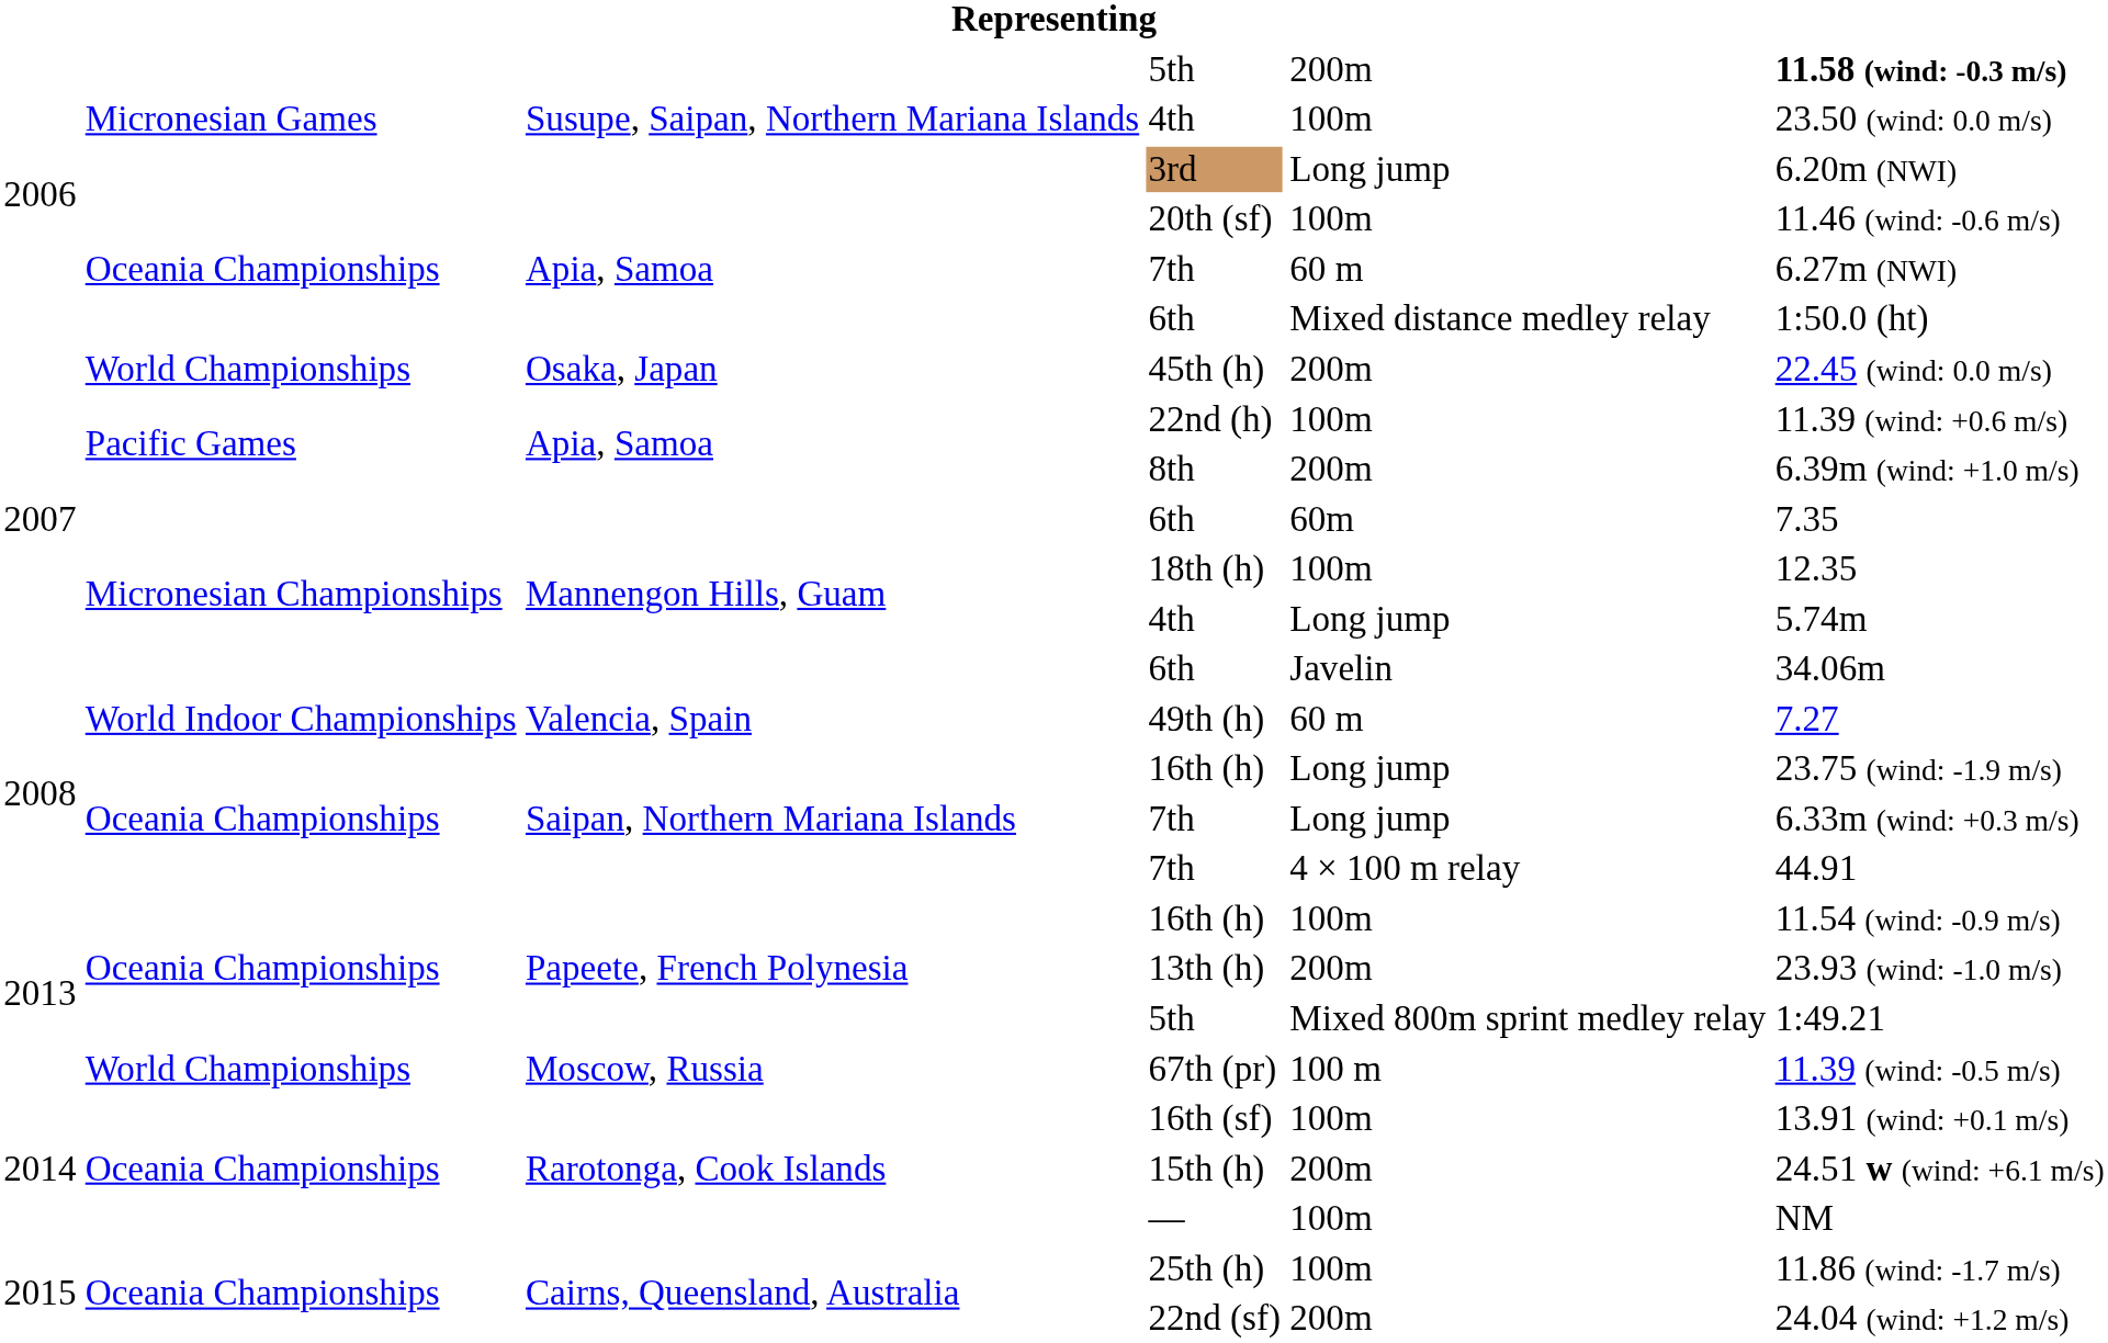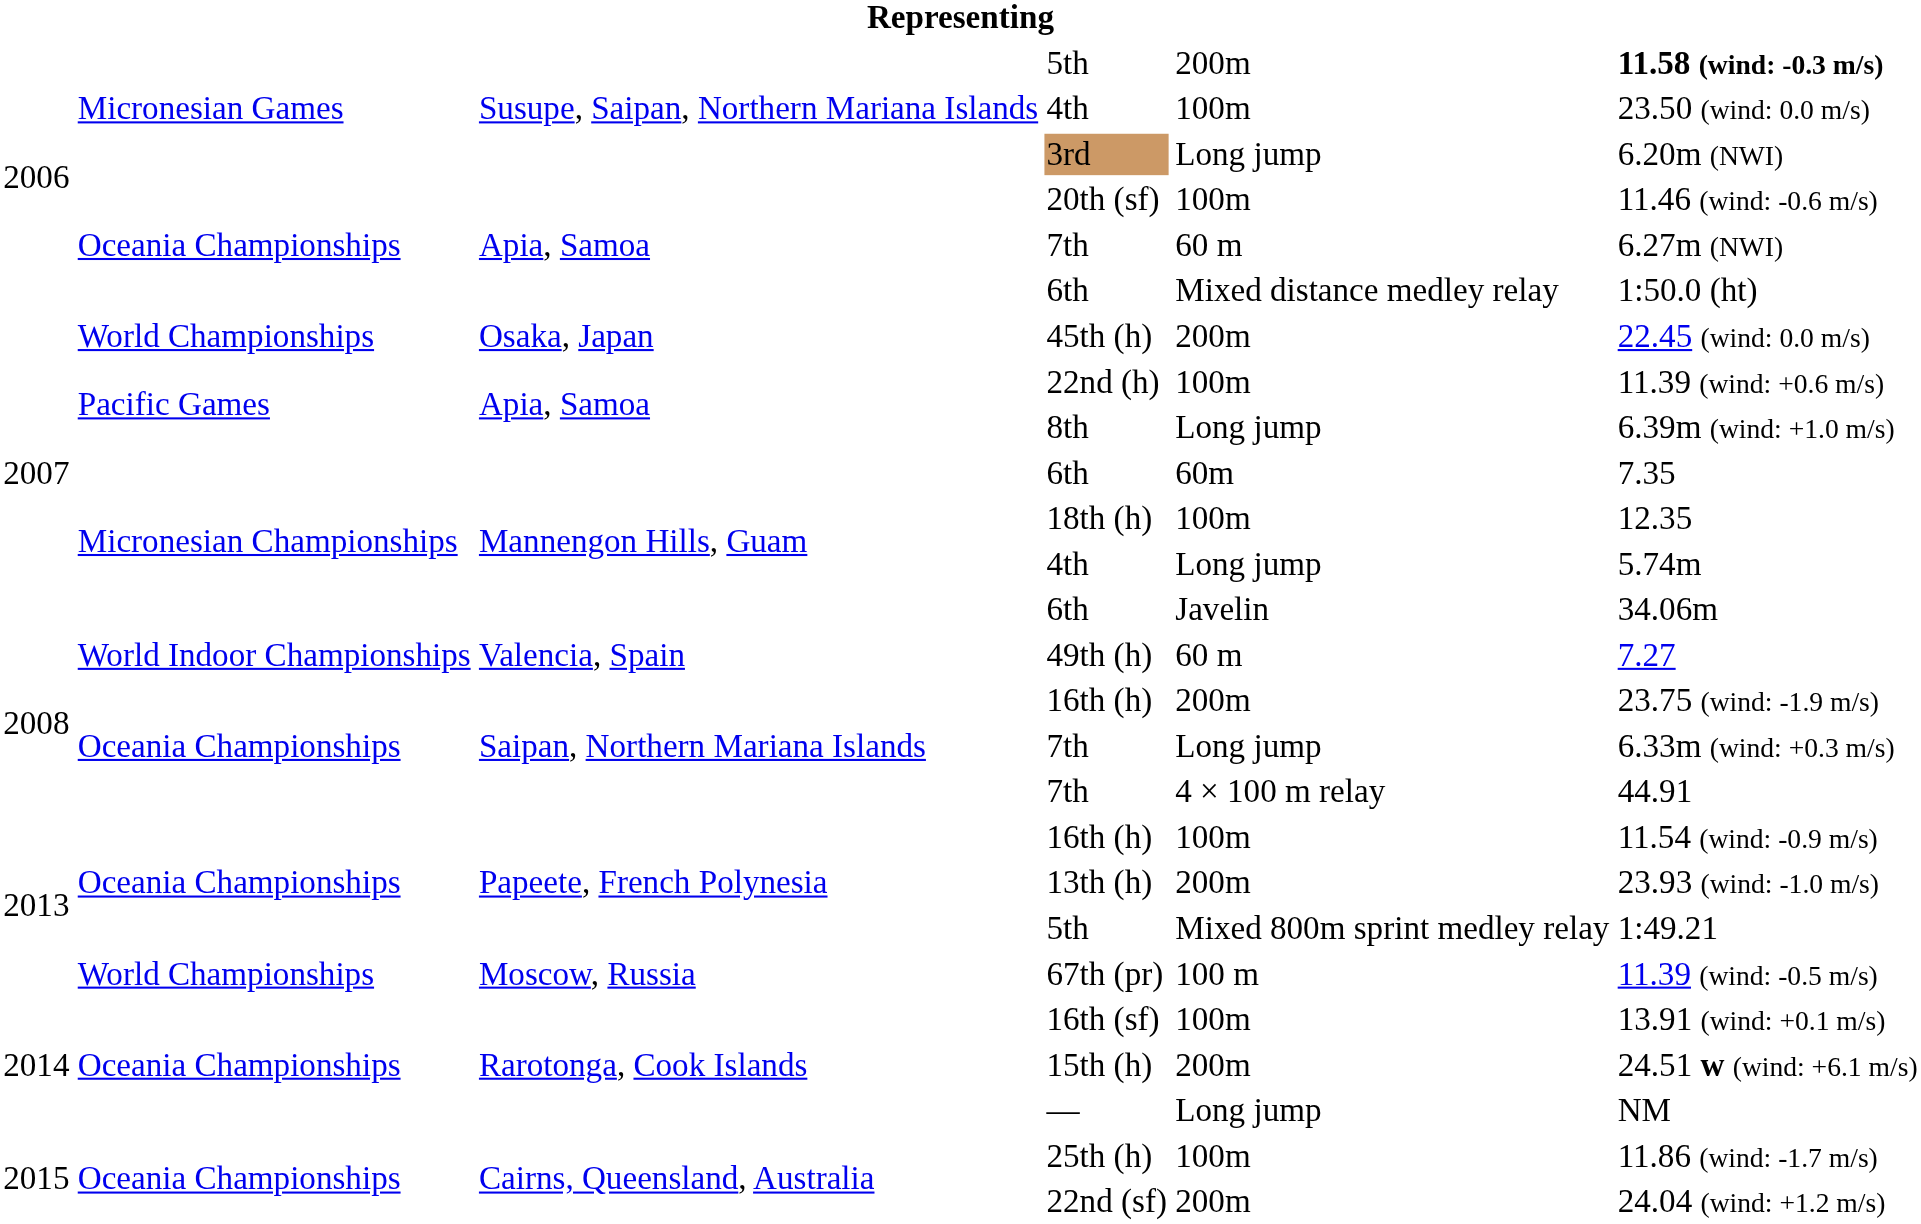 <table>
 <tr>
 <th colspan="6">Representing </th>
 </tr>
 <tr>
 <td rowspan=6>2006</td>
 <td rowspan=3><a href='#'>Micronesian Games</a></td>
 <td rowspan=3><a href='#'>Susupe</a>, <a href='#'>Saipan</a>, <a href='#'>Northern Mariana Islands</a></td>
 <td>5th</td>
 <td>200m</td>
 <td><strong>11.58 <small>(wind: -0.3 m/s)</small></strong></td>
 </tr>
 <tr>
 <td>4th</td>
 <td>100m</td>
 <td>23.50 <small>(wind: 0.0 m/s)</small></td>
 </tr>
 <tr>
 <td bgcolor="cc9966">3rd</td>
 <td>Long jump</td>
 <td>6.20m <small>(NWI)</small></td>
 </tr>
 <tr>
 <td rowspan=3><a href='#'>Oceania Championships</a></td>
 <td rowspan=3><a href='#'>Apia</a>, <a href='#'>Samoa</a></td>
 <td>20th (sf)</td>
 <td>100m</td>
 <td>11.46 <small>(wind: -0.6 m/s)</small></td>
 </tr>
 <tr>
 <td>7th</td>
 <td>60 m</td>
 <td>6.27m <small>(NWI)</small></td>
 </tr>
 <tr>
 <td>6th</td>
 <td>Mixed distance medley relay</td>
 <td>1:50.0 (ht)</td>
 </tr>
 <tr>
 <td rowspan=7>2007</td>
 <td><a href='#'>World Championships</a></td>
 <td><a href='#'>Osaka</a>, <a href='#'>Japan</a></td>
 <td>45th (h)</td>
 <td>200m</td>
 <td><a href='#'>22.45</a> <small>(wind: 0.0 m/s)</small></td>
 </tr>
 <tr>
 <td rowspan=2><a href='#'>Pacific Games</a></td>
 <td rowspan=2><a href='#'>Apia</a>, <a href='#'>Samoa</a></td>
 <td>22nd (h)</td>
 <td>100m</td>
 <td>11.39 <small>(wind: +0.6 m/s)</small></td>
 </tr>
 <tr>
 <td>8th</td>
-<td>200m</td>
+<td>Long jump</td>
 <td>6.39m  <small>(wind: +1.0 m/s)</small></td>
 </tr>
 <tr>
 <td rowspan=4><a href='#'>Micronesian Championships</a></td>
 <td rowspan=4><a href='#'>Mannengon Hills</a>, <a href='#'>Guam</a></td>
 <td>6th</td>
 <td>60m</td>
 <td>7.35</td>
 </tr>
 <tr>
 <td>18th (h)</td>
 <td>100m</td>
 <td>12.35</td>
 </tr>
 <tr>
 <td>4th</td>
 <td>Long jump</td>
 <td>5.74m</td>
 </tr>
 <tr>
 <td>6th</td>
 <td>Javelin</td>
 <td>34.06m</td>
 </tr>
 <tr>
 <td rowspan=4>2008</td>
 <td><a href='#'>World Indoor Championships</a></td>
 <td><a href='#'>Valencia</a>, <a href='#'>Spain</a></td>
 <td>49th (h)</td>
 <td>60 m</td>
 <td><a href='#'>7.27</a></td>
 </tr>
 <tr>
 <td rowspan=3><a href='#'>Oceania Championships</a></td>
 <td rowspan=3><a href='#'>Saipan</a>, <a href='#'>Northern Mariana Islands</a></td>
 <td>16th (h)</td>
-<td>Long jump</td>
+<td>200m</td>
 <td>23.75 <small>(wind: -1.9 m/s)</small></td>
 </tr>
 <tr>
 <td>7th</td>
 <td>Long jump</td>
 <td>6.33m  <small>(wind: +0.3 m/s)</small></td>
 </tr>
 <tr>
 <td>7th</td>
 <td>4 × 100 m relay</td>
 <td>44.91</td>
 </tr>
 <tr>
 <td rowspan=4>2013</td>
 <td rowspan=3><a href='#'>Oceania Championships</a></td>
 <td rowspan=3><a href='#'>Papeete</a>, <a href='#'>French Polynesia</a></td>
 <td>16th (h)</td>
 <td>100m</td>
 <td>11.54 <small>(wind: -0.9 m/s)</small></td>
 </tr>
 <tr>
 <td>13th (h)</td>
 <td>200m</td>
 <td>23.93 <small>(wind: -1.0 m/s)</small></td>
 </tr>
 <tr>
 <td>5th</td>
 <td>Mixed 800m sprint medley relay</td>
 <td>1:49.21</td>
 </tr>
 <tr>
 <td><a href='#'>World Championships</a></td>
 <td><a href='#'>Moscow</a>, <a href='#'>Russia</a></td>
 <td>67th (pr)</td>
 <td>100 m</td>
 <td><a href='#'>11.39</a> <small>(wind: -0.5 m/s)</small></td>
 </tr>
 <tr>
 <td rowspan=3>2014</td>
 <td rowspan=3><a href='#'>Oceania Championships</a></td>
 <td rowspan=3><a href='#'>Rarotonga</a>, <a href='#'>Cook Islands</a></td>
 <td>16th (sf)</td>
 <td>100m</td>
 <td>13.91 <small>(wind: +0.1 m/s)</small></td>
 </tr>
 <tr>
 <td>15th (h)</td>
 <td>200m</td>
 <td>24.51 <strong>w</strong> <small>(wind: +6.1 m/s)</small></td>
 </tr>
 <tr>
 <td>—</td>
-<td>100m</td>
+<td>Long jump</td>
 <td>NM</td>
 </tr>
 <tr>
 <td rowspan=2>2015</td>
 <td rowspan=2><a href='#'>Oceania Championships</a></td>
 <td rowspan=2><a href='#'>Cairns, Queensland</a>, <a href='#'>Australia</a></td>
 <td>25th (h)</td>
 <td>100m</td>
 <td>11.86 <small>(wind: -1.7 m/s)</small></td>
 </tr>
 <tr>
 <td>22nd (sf)</td>
 <td>200m</td>
 <td>24.04 <small>(wind: +1.2 m/s)</small></td>
 </tr>
 </table>
